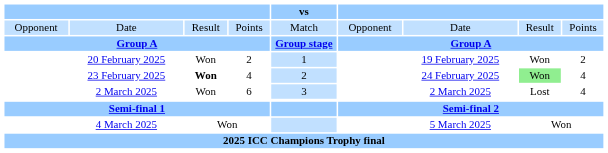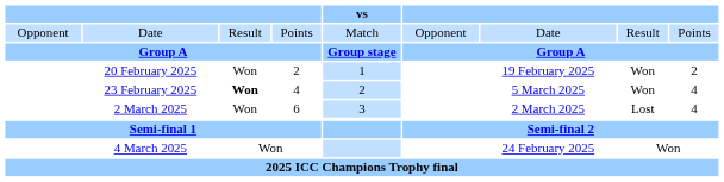 <table style="text-align:center;margin:auto;font-size:90%">
 <tr style="vertical-align:top;background:#99CCFF">
 <th scope="col" colspan="4" width="40%"></th>
 <th scope="row" width="10%">vs</th>
 <th scope="col" colspan="4" width="40%"></th>
 </tr>
 <tr style="vertical-align:top;background:#C1E0FF">
 <td>Opponent</td>
 <td>Date</td>
 <td>Result</td>
 <td>Points</td>
 <td>Match</td>
 <td>Opponent</td>
 <td>Date</td>
 <td>Result</td>
 <td>Points</td>
 </tr>
 <tr style="vertical-align:top;background:#99CCFF">
 <th scope="col" colspan="4"><a href='#'>Group A</a></th>
 <th scope="row"><a href='#'>Group stage</a></th>
 <th scope="col" colspan="4"><a href='#'>Group A</a></th>
 </tr>
 <tr>
 <td></td>
 <td><a href='#'>20 February 2025</a></td>
 <td>Won</td>
 <td>2</td>
 <td style="background:#C1E0FF">1</td>
 <td></td>
 <td><a href='#'>19 February 2025</a></td>
 <td>Won</td>
 <td>2</td>
 </tr>
 <tr>
 <td></td>
 <td><a href='#'>23 February 2025</a></td>
 <td><strong>Won</strong></td>
 <td>4</td>
 <td style="background:#C1E0FF">2</td>
 <td></td>
-<td><a href='#'>24 February 2025</a></td>
-<td style="background: lightgreen;">Won</td>
+<td><a href='#'>5 March 2025</a></td>
+<td>Won</td>
 <td>4</td>
 </tr>
 <tr>
 <td></td>
 <td><a href='#'>2 March 2025</a></td>
 <td>Won</td>
 <td>6</td>
 <td style="background:#C1E0FF">3</td>
 <td></td>
 <td><a href='#'>2 March 2025</a></td>
 <td>Lost</td>
 <td>4</td>
 </tr>
 <tr>
 </tr>
 <tr style="vertical-align:top;background:#99CCFF">
 <th scope="col" colspan="4"><a href='#'>Semi-final 1</a></th>
 <th scope="row"></th>
 <th scope="col" colspan="4"><a href='#'>Semi-final 2</a></th>
 </tr>
 <tr>
 <td></td>
 <td><a href='#'>4 March 2025</a></td>
 <td colspan="2">Won</td>
 <td style="background:#C1E0FF"><a href='#'></a></td>
 <td></td>
-<td><a href='#'>5 March 2025</a></td>
+<td><a href='#'>24 February 2025</a></td>
 <td colspan="2">Won</td>
 </tr>
 <tr style="vertical-align:top;background:#99CCFF">
 <th scope="row" colspan="9"><strong>2025 ICC Champions Trophy final</strong></th>
 </tr>
 </table>
